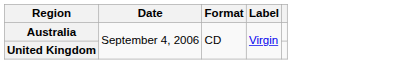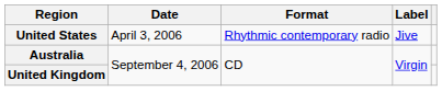 <table class="wikitable plainrowheaders">
 <tr>
 <th scope="col">Region</th>
 <th scope="col">Date</th>
 <th scope="col">Format</th>
 <th scope="col">Label</th>
 <th scope="col"></th>
+</tr>
+<tr>
+<th scope="row">United States</th>
+<td>April 3, 2006</td>
+<td><a href='#'>Rhythmic contemporary</a> radio</td>
+<td><a href='#'>Jive</a></td>
+<td></td>
 </tr>
 <tr>
 <th scope="row">Australia</th>
 <td rowspan="2">September 4, 2006</td>
 <td rowspan="2">CD</td>
 <td rowspan="2"><a href='#'>Virgin</a></td>
 <td></td>
 </tr>
 <tr>
 <th scope="row">United Kingdom</th>
 <td></td>
 </tr>
 </table>
